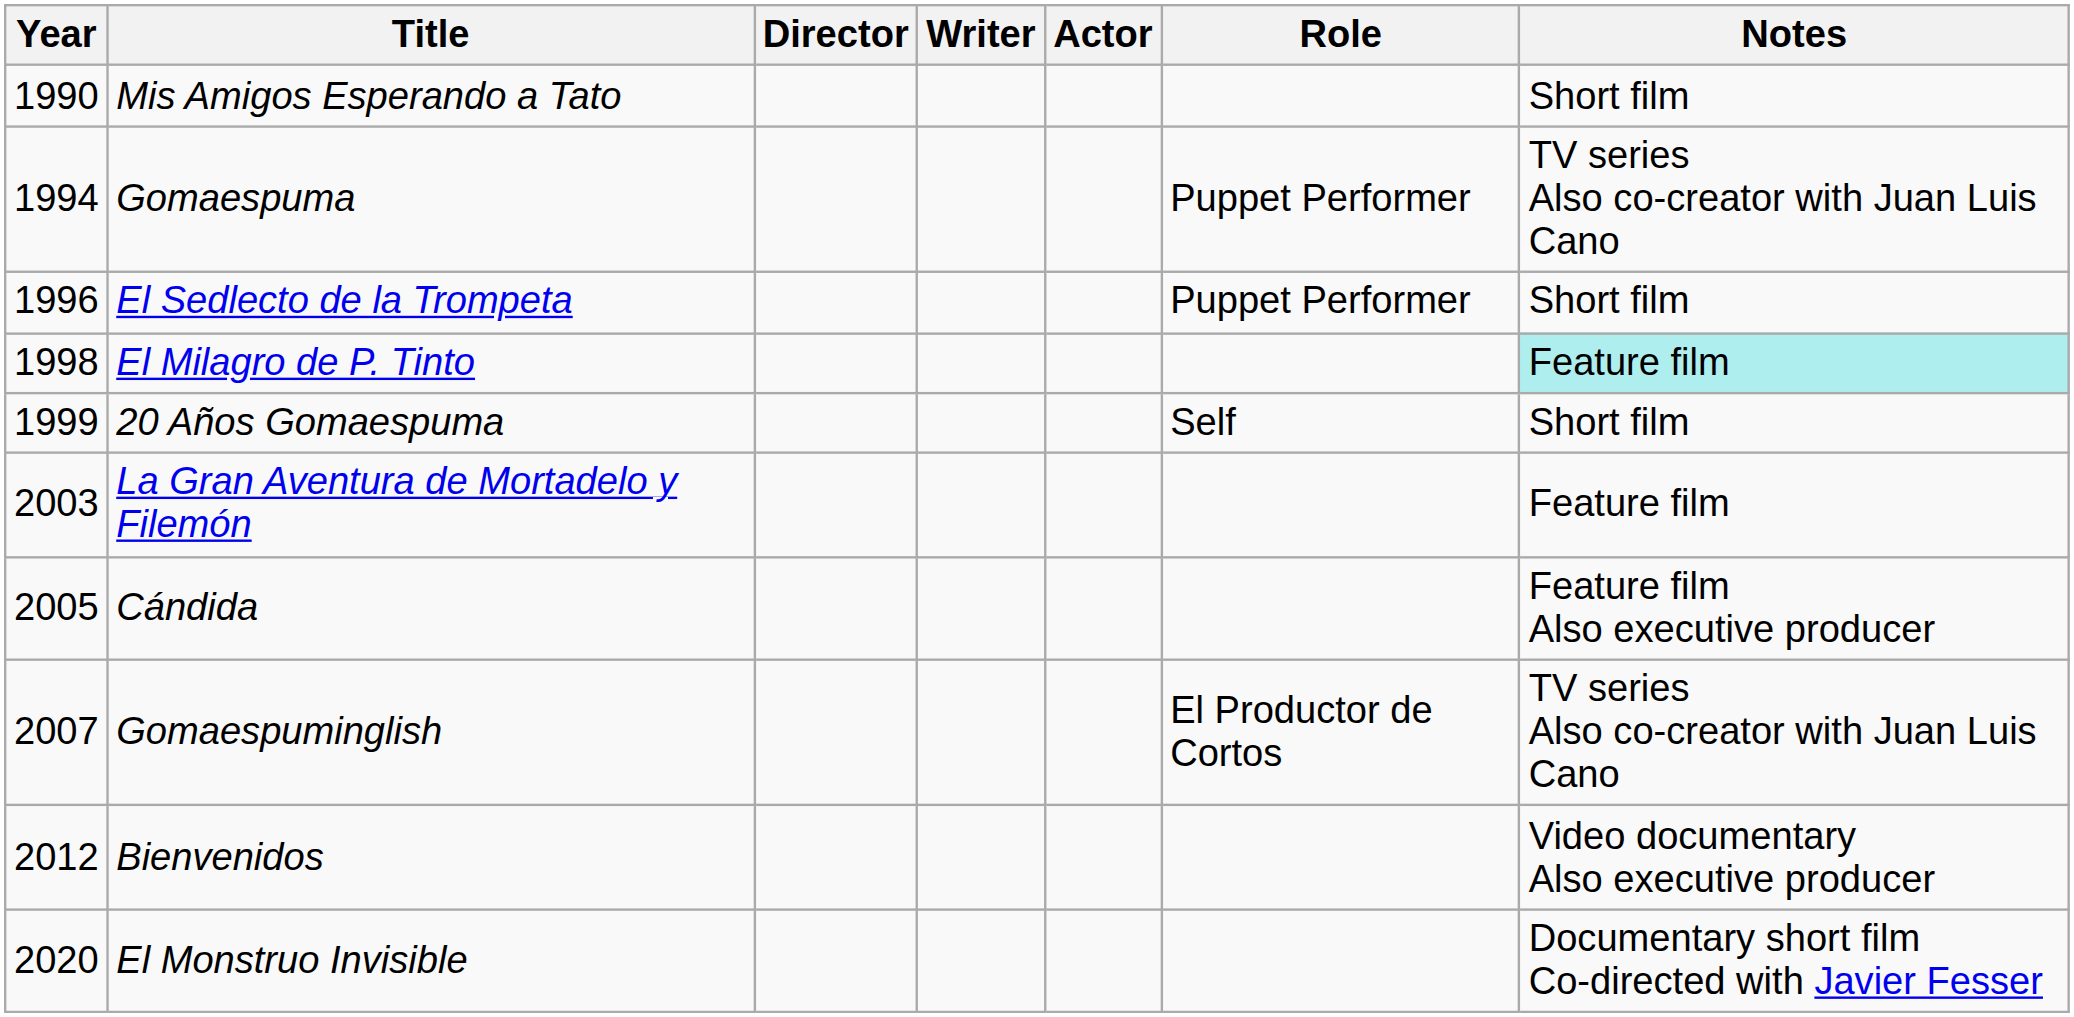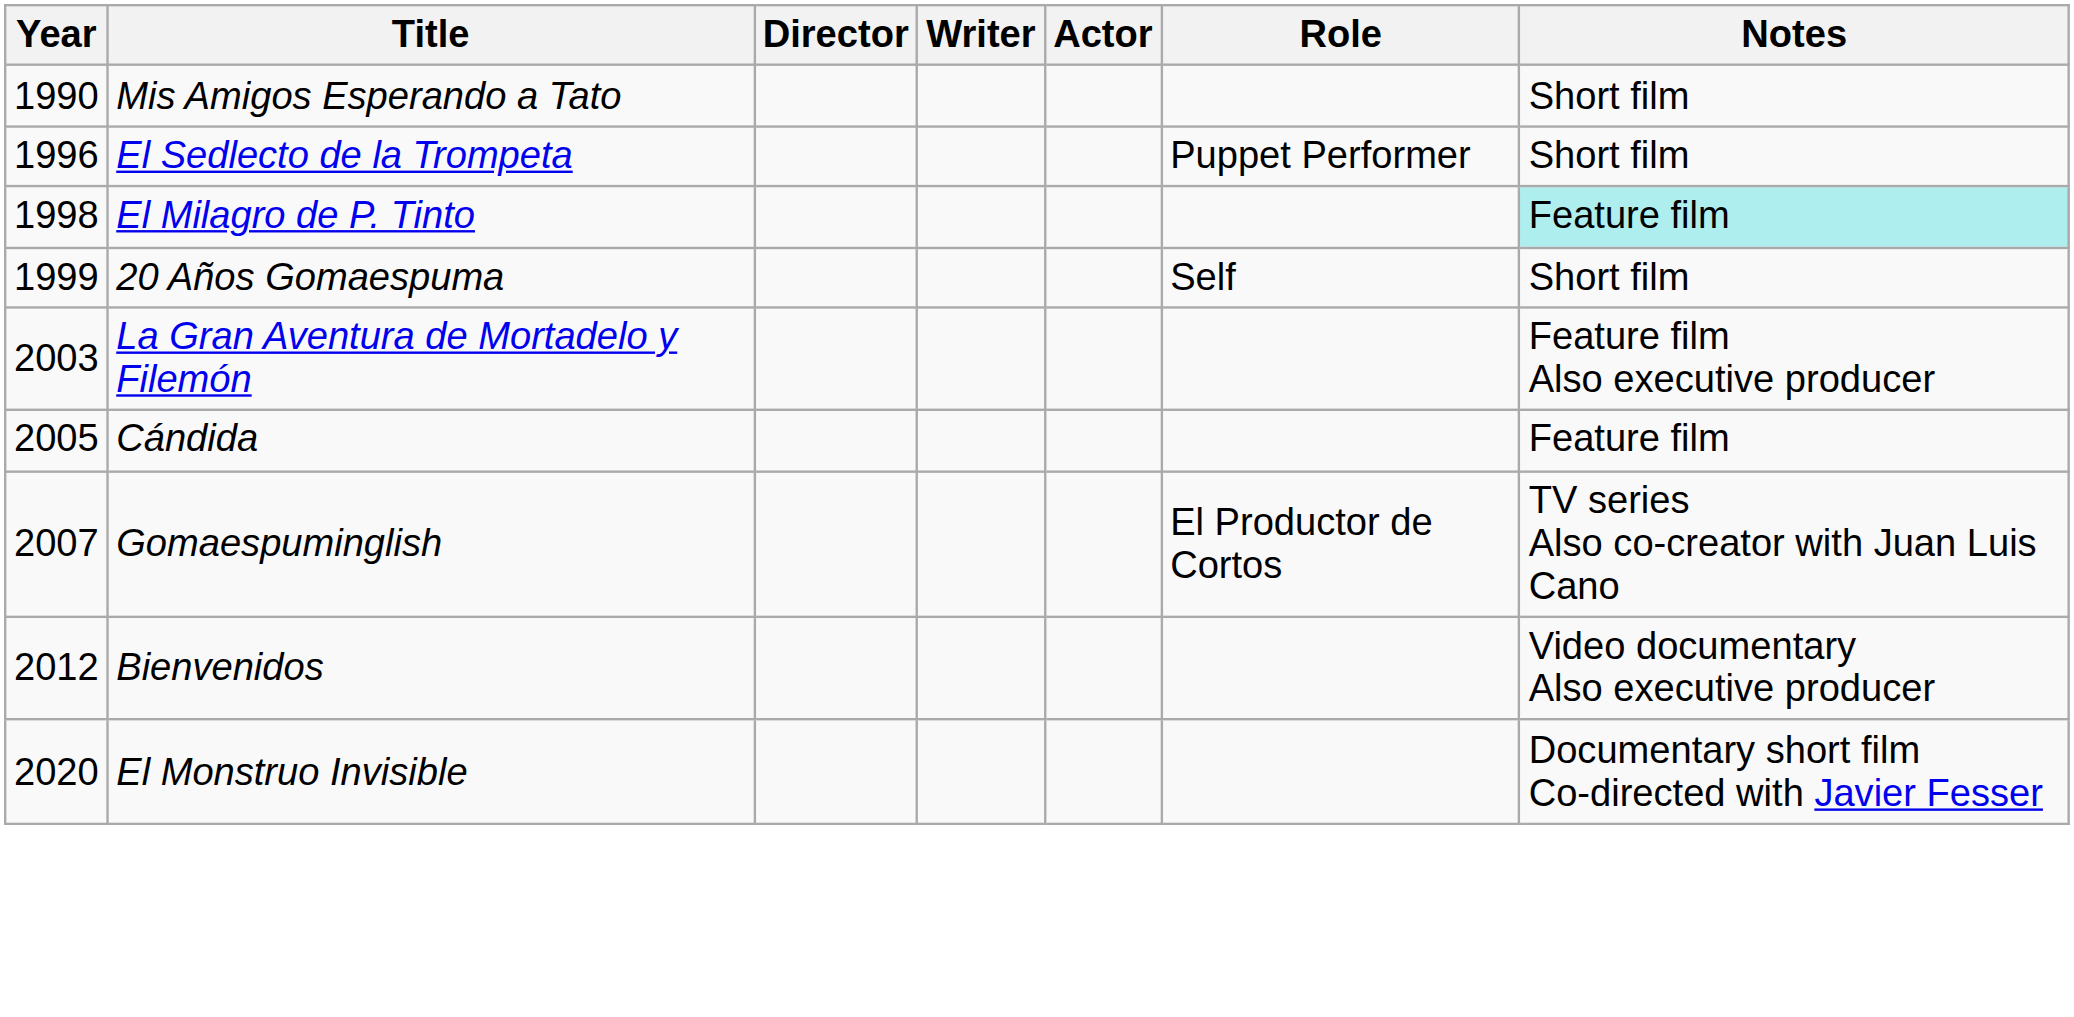 <table class="wikitable sortable">
 <tr>
 <th>Year</th>
 <th>Title</th>
 <th>Director</th>
 <th>Writer</th>
 <th>Actor</th>
 <th>Role</th>
 <th>Notes</th>
 </tr>
 <tr>
 <td>1990</td>
 <td><em>Mis Amigos Esperando a Tato</em></td>
 <td></td>
 <td></td>
 <td></td>
 <td></td>
 <td>Short film</td>
-</tr>
-<tr>
-<td>1994</td>
-<td><em>Gomaespuma</em></td>
-<td></td>
-<td></td>
-<td></td>
-<td>Puppet Performer</td>
-<td>TV series<br>Also co-creator with Juan Luis Cano</td>
 </tr>
 <tr>
 <td>1996</td>
 <td><em><a href='#'>El Sedlecto de la Trompeta</a></em></td>
 <td></td>
 <td></td>
 <td></td>
 <td>Puppet Performer</td>
 <td>Short film</td>
 </tr>
 <tr>
 <td>1998</td>
 <td><em><a href='#'>El Milagro de P. Tinto</a></em></td>
 <td></td>
 <td></td>
 <td></td>
 <td></td>
 <td style="background: paleturquoise;">Feature film</td>
 </tr>
 <tr>
 <td>1999</td>
 <td><em>20 Años Gomaespuma</em></td>
 <td></td>
 <td></td>
 <td></td>
 <td>Self</td>
 <td>Short film</td>
 </tr>
 <tr>
 <td>2003</td>
 <td><em><a href='#'>La Gran Aventura de Mortadelo y Filemón</a></em></td>
 <td></td>
 <td></td>
 <td></td>
 <td></td>
-<td>Feature film</td>
+<td>Feature film<br>Also executive producer</td>
 </tr>
 <tr>
 <td>2005</td>
 <td><em>Cándida</em></td>
 <td></td>
 <td></td>
 <td></td>
 <td></td>
-<td>Feature film<br>Also executive producer</td>
+<td>Feature film</td>
 </tr>
 <tr>
 <td>2007</td>
 <td><em>Gomaespuminglish</em></td>
 <td></td>
 <td></td>
 <td></td>
 <td>El Productor de Cortos</td>
 <td>TV series<br>Also co-creator with Juan Luis Cano</td>
 </tr>
 <tr>
 <td>2012</td>
 <td><em>Bienvenidos</em></td>
 <td></td>
 <td></td>
 <td></td>
 <td></td>
 <td>Video documentary<br>Also executive producer</td>
 </tr>
 <tr>
 <td>2020</td>
 <td><em>El Monstruo Invisible</em></td>
 <td></td>
 <td></td>
 <td></td>
 <td></td>
 <td>Documentary short film<br>Co-directed with <a href='#'>Javier Fesser</a></td>
 </tr>
 </table>
